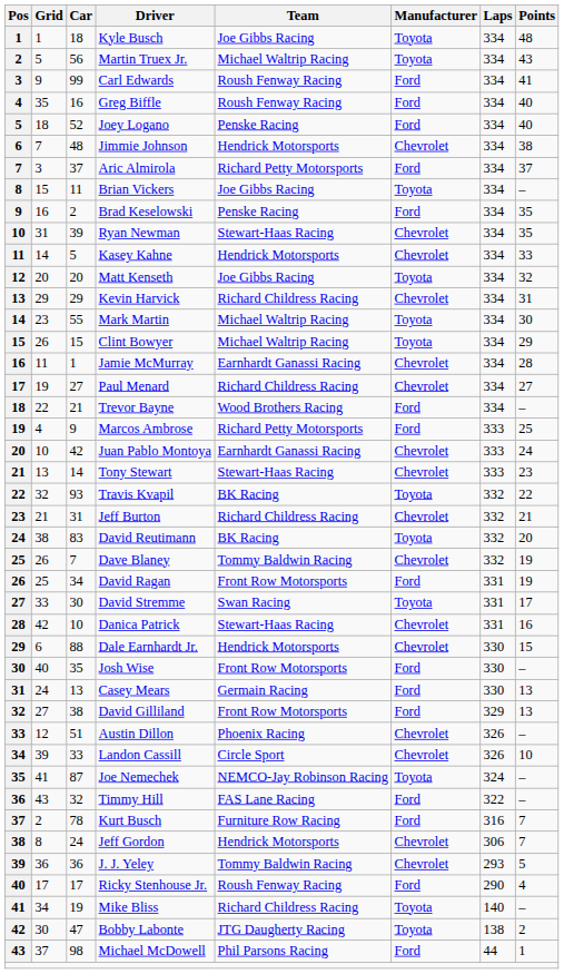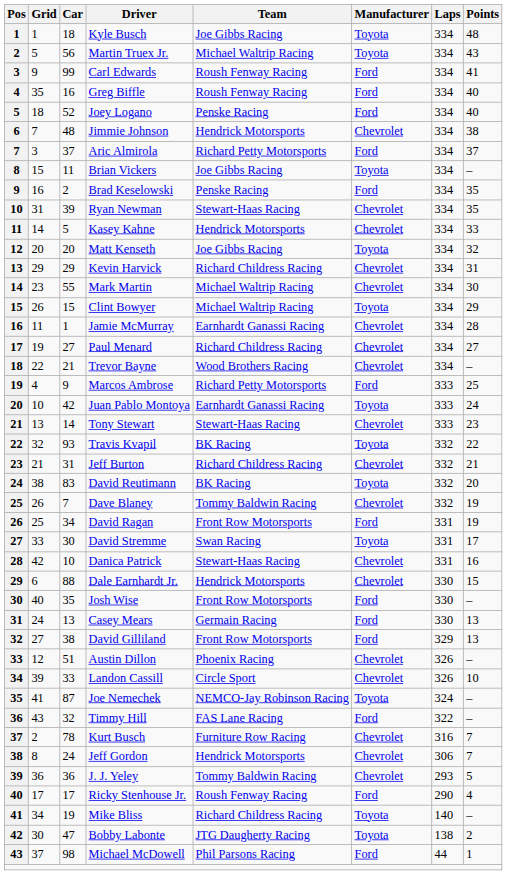 <table class="wikitable" border="1">
 <tr>
 <th>Pos</th>
 <th>Grid</th>
 <th>Car</th>
 <th>Driver</th>
 <th>Team</th>
 <th>Manufacturer</th>
 <th>Laps</th>
 <th>Points</th>
 </tr>
 <tr>
 <th>1</th>
 <td>1</td>
 <td>18</td>
 <td><a href='#'>Kyle Busch</a></td>
 <td><a href='#'>Joe Gibbs Racing</a></td>
 <td><a href='#'>Toyota</a></td>
 <td>334</td>
 <td>48</td>
 </tr>
 <tr>
 <th>2</th>
 <td>5</td>
 <td>56</td>
 <td><a href='#'>Martin Truex Jr.</a></td>
 <td><a href='#'>Michael Waltrip Racing</a></td>
 <td><a href='#'>Toyota</a></td>
 <td>334</td>
 <td>43</td>
 </tr>
 <tr>
 <th>3</th>
 <td>9</td>
 <td>99</td>
 <td><a href='#'>Carl Edwards</a></td>
 <td><a href='#'>Roush Fenway Racing</a></td>
 <td><a href='#'>Ford</a></td>
 <td>334</td>
 <td>41</td>
 </tr>
 <tr>
 <th>4</th>
 <td>35</td>
 <td>16</td>
 <td><a href='#'>Greg Biffle</a></td>
 <td><a href='#'>Roush Fenway Racing</a></td>
 <td><a href='#'>Ford</a></td>
 <td>334</td>
 <td>40</td>
 </tr>
 <tr>
 <th>5</th>
 <td>18</td>
 <td>52</td>
 <td><a href='#'>Joey Logano</a></td>
 <td><a href='#'>Penske Racing</a></td>
 <td><a href='#'>Ford</a></td>
 <td>334</td>
 <td>40</td>
 </tr>
 <tr>
 <th>6</th>
 <td>7</td>
 <td>48</td>
 <td><a href='#'>Jimmie Johnson</a></td>
 <td><a href='#'>Hendrick Motorsports</a></td>
 <td><a href='#'>Chevrolet</a></td>
 <td>334</td>
 <td>38</td>
 </tr>
 <tr>
 <th>7</th>
 <td>3</td>
 <td>37</td>
 <td><a href='#'>Aric Almirola</a></td>
 <td><a href='#'>Richard Petty Motorsports</a></td>
 <td><a href='#'>Ford</a></td>
 <td>334</td>
 <td>37</td>
 </tr>
 <tr>
 <th>8</th>
 <td>15</td>
 <td>11</td>
 <td><a href='#'>Brian Vickers</a></td>
 <td><a href='#'>Joe Gibbs Racing</a></td>
 <td><a href='#'>Toyota</a></td>
 <td>334</td>
 <td>–</td>
 </tr>
 <tr>
 <th>9</th>
 <td>16</td>
 <td>2</td>
 <td><a href='#'>Brad Keselowski</a></td>
 <td><a href='#'>Penske Racing</a></td>
 <td><a href='#'>Ford</a></td>
 <td>334</td>
 <td>35</td>
 </tr>
 <tr>
 <th>10</th>
 <td>31</td>
 <td>39</td>
 <td><a href='#'>Ryan Newman</a></td>
 <td><a href='#'>Stewart-Haas Racing</a></td>
 <td><a href='#'>Chevrolet</a></td>
 <td>334</td>
 <td>35</td>
 </tr>
 <tr>
 <th>11</th>
 <td>14</td>
 <td>5</td>
 <td><a href='#'>Kasey Kahne</a></td>
 <td><a href='#'>Hendrick Motorsports</a></td>
 <td><a href='#'>Chevrolet</a></td>
 <td>334</td>
 <td>33</td>
 </tr>
 <tr>
 <th>12</th>
 <td>20</td>
 <td>20</td>
 <td><a href='#'>Matt Kenseth</a></td>
 <td><a href='#'>Joe Gibbs Racing</a></td>
 <td><a href='#'>Toyota</a></td>
 <td>334</td>
 <td>32</td>
 </tr>
 <tr>
 <th>13</th>
 <td>29</td>
 <td>29</td>
 <td><a href='#'>Kevin Harvick</a></td>
 <td><a href='#'>Richard Childress Racing</a></td>
 <td><a href='#'>Chevrolet</a></td>
 <td>334</td>
 <td>31</td>
 </tr>
 <tr>
 <th>14</th>
 <td>23</td>
 <td>55</td>
 <td><a href='#'>Mark Martin</a></td>
 <td><a href='#'>Michael Waltrip Racing</a></td>
-<td><a href='#'>Toyota</a></td>
+<td><a href='#'>Chevrolet</a></td>
 <td>334</td>
 <td>30</td>
 </tr>
 <tr>
 <th>15</th>
 <td>26</td>
 <td>15</td>
 <td><a href='#'>Clint Bowyer</a></td>
 <td><a href='#'>Michael Waltrip Racing</a></td>
 <td><a href='#'>Toyota</a></td>
 <td>334</td>
 <td>29</td>
 </tr>
 <tr>
 <th>16</th>
 <td>11</td>
 <td>1</td>
 <td><a href='#'>Jamie McMurray</a></td>
 <td><a href='#'>Earnhardt Ganassi Racing</a></td>
 <td><a href='#'>Chevrolet</a></td>
 <td>334</td>
 <td>28</td>
 </tr>
 <tr>
 <th>17</th>
 <td>19</td>
 <td>27</td>
 <td><a href='#'>Paul Menard</a></td>
 <td><a href='#'>Richard Childress Racing</a></td>
 <td><a href='#'>Chevrolet</a></td>
 <td>334</td>
 <td>27</td>
 </tr>
 <tr>
 <th>18</th>
 <td>22</td>
 <td>21</td>
 <td><a href='#'>Trevor Bayne</a></td>
 <td><a href='#'>Wood Brothers Racing</a></td>
-<td><a href='#'>Ford</a></td>
+<td><a href='#'>Chevrolet</a></td>
 <td>334</td>
 <td>–</td>
 </tr>
 <tr>
 <th>19</th>
 <td>4</td>
 <td>9</td>
 <td><a href='#'>Marcos Ambrose</a></td>
 <td><a href='#'>Richard Petty Motorsports</a></td>
 <td><a href='#'>Ford</a></td>
 <td>333</td>
 <td>25</td>
 </tr>
 <tr>
 <th>20</th>
 <td>10</td>
 <td>42</td>
 <td><a href='#'>Juan Pablo Montoya</a></td>
 <td><a href='#'>Earnhardt Ganassi Racing</a></td>
-<td><a href='#'>Chevrolet</a></td>
+<td><a href='#'>Toyota</a></td>
 <td>333</td>
 <td>24</td>
 </tr>
 <tr>
 <th>21</th>
 <td>13</td>
 <td>14</td>
 <td><a href='#'>Tony Stewart</a></td>
 <td><a href='#'>Stewart-Haas Racing</a></td>
 <td><a href='#'>Chevrolet</a></td>
 <td>333</td>
 <td>23</td>
 </tr>
 <tr>
 <th>22</th>
 <td>32</td>
 <td>93</td>
 <td><a href='#'>Travis Kvapil</a></td>
 <td><a href='#'>BK Racing</a></td>
 <td><a href='#'>Toyota</a></td>
 <td>332</td>
 <td>22</td>
 </tr>
 <tr>
 <th>23</th>
 <td>21</td>
 <td>31</td>
 <td><a href='#'>Jeff Burton</a></td>
 <td><a href='#'>Richard Childress Racing</a></td>
 <td><a href='#'>Chevrolet</a></td>
 <td>332</td>
 <td>21</td>
 </tr>
 <tr>
 <th>24</th>
 <td>38</td>
 <td>83</td>
 <td><a href='#'>David Reutimann</a></td>
 <td><a href='#'>BK Racing</a></td>
 <td><a href='#'>Toyota</a></td>
 <td>332</td>
 <td>20</td>
 </tr>
 <tr>
 <th>25</th>
 <td>26</td>
 <td>7</td>
 <td><a href='#'>Dave Blaney</a></td>
 <td><a href='#'>Tommy Baldwin Racing</a></td>
 <td><a href='#'>Chevrolet</a></td>
 <td>332</td>
 <td>19</td>
 </tr>
 <tr>
 <th>26</th>
 <td>25</td>
 <td>34</td>
 <td><a href='#'>David Ragan</a></td>
 <td><a href='#'>Front Row Motorsports</a></td>
 <td><a href='#'>Ford</a></td>
 <td>331</td>
 <td>19</td>
 </tr>
 <tr>
 <th>27</th>
 <td>33</td>
 <td>30</td>
 <td><a href='#'>David Stremme</a></td>
 <td><a href='#'>Swan Racing</a></td>
 <td><a href='#'>Toyota</a></td>
 <td>331</td>
 <td>17</td>
 </tr>
 <tr>
 <th>28</th>
 <td>42</td>
 <td>10</td>
 <td><a href='#'>Danica Patrick</a></td>
 <td><a href='#'>Stewart-Haas Racing</a></td>
 <td><a href='#'>Chevrolet</a></td>
 <td>331</td>
 <td>16</td>
 </tr>
 <tr>
 <th>29</th>
 <td>6</td>
 <td>88</td>
 <td><a href='#'>Dale Earnhardt Jr.</a></td>
 <td><a href='#'>Hendrick Motorsports</a></td>
 <td><a href='#'>Chevrolet</a></td>
 <td>330</td>
 <td>15</td>
 </tr>
 <tr>
 <th>30</th>
 <td>40</td>
 <td>35</td>
 <td><a href='#'>Josh Wise</a></td>
 <td><a href='#'>Front Row Motorsports</a></td>
 <td><a href='#'>Ford</a></td>
 <td>330</td>
 <td>–</td>
 </tr>
 <tr>
 <th>31</th>
 <td>24</td>
 <td>13</td>
 <td><a href='#'>Casey Mears</a></td>
 <td><a href='#'>Germain Racing</a></td>
 <td><a href='#'>Ford</a></td>
 <td>330</td>
 <td>13</td>
 </tr>
 <tr>
 <th>32</th>
 <td>27</td>
 <td>38</td>
 <td><a href='#'>David Gilliland</a></td>
 <td><a href='#'>Front Row Motorsports</a></td>
 <td><a href='#'>Ford</a></td>
 <td>329</td>
 <td>13</td>
 </tr>
 <tr>
 <th>33</th>
 <td>12</td>
 <td>51</td>
 <td><a href='#'>Austin Dillon</a></td>
 <td><a href='#'>Phoenix Racing</a></td>
 <td><a href='#'>Chevrolet</a></td>
 <td>326</td>
 <td>–</td>
 </tr>
 <tr>
 <th>34</th>
 <td>39</td>
 <td>33</td>
 <td><a href='#'>Landon Cassill</a></td>
 <td><a href='#'>Circle Sport</a></td>
 <td><a href='#'>Chevrolet</a></td>
 <td>326</td>
 <td>10</td>
 </tr>
 <tr>
 <th>35</th>
 <td>41</td>
 <td>87</td>
 <td><a href='#'>Joe Nemechek</a></td>
 <td><a href='#'>NEMCO-Jay Robinson Racing</a></td>
 <td><a href='#'>Toyota</a></td>
 <td>324</td>
 <td>–</td>
 </tr>
 <tr>
 <th>36</th>
 <td>43</td>
 <td>32</td>
 <td><a href='#'>Timmy Hill</a></td>
 <td><a href='#'>FAS Lane Racing</a></td>
 <td><a href='#'>Ford</a></td>
 <td>322</td>
 <td>–</td>
 </tr>
 <tr>
 <th>37</th>
 <td>2</td>
 <td>78</td>
 <td><a href='#'>Kurt Busch</a></td>
 <td><a href='#'>Furniture Row Racing</a></td>
-<td><a href='#'>Ford</a></td>
+<td><a href='#'>Chevrolet</a></td>
 <td>316</td>
 <td>7</td>
 </tr>
 <tr>
 <th>38</th>
 <td>8</td>
 <td>24</td>
 <td><a href='#'>Jeff Gordon</a></td>
 <td><a href='#'>Hendrick Motorsports</a></td>
 <td><a href='#'>Chevrolet</a></td>
 <td>306</td>
 <td>7</td>
 </tr>
 <tr>
 <th>39</th>
 <td>36</td>
 <td>36</td>
 <td><a href='#'>J. J. Yeley</a></td>
 <td><a href='#'>Tommy Baldwin Racing</a></td>
 <td><a href='#'>Chevrolet</a></td>
 <td>293</td>
 <td>5</td>
 </tr>
 <tr>
 <th>40</th>
 <td>17</td>
 <td>17</td>
 <td><a href='#'>Ricky Stenhouse Jr.</a></td>
 <td><a href='#'>Roush Fenway Racing</a></td>
 <td><a href='#'>Ford</a></td>
 <td>290</td>
 <td>4</td>
 </tr>
 <tr>
 <th>41</th>
 <td>34</td>
 <td>19</td>
 <td><a href='#'>Mike Bliss</a></td>
 <td><a href='#'>Richard Childress Racing</a></td>
 <td><a href='#'>Toyota</a></td>
 <td>140</td>
 <td>–</td>
 </tr>
 <tr>
 <th>42</th>
 <td>30</td>
 <td>47</td>
 <td><a href='#'>Bobby Labonte</a></td>
 <td><a href='#'>JTG Daugherty Racing</a></td>
 <td><a href='#'>Toyota</a></td>
 <td>138</td>
 <td>2</td>
 </tr>
 <tr>
 <th>43</th>
 <td>37</td>
 <td>98</td>
 <td><a href='#'>Michael McDowell</a></td>
 <td><a href='#'>Phil Parsons Racing</a></td>
 <td><a href='#'>Ford</a></td>
 <td>44</td>
 <td>1</td>
 </tr>
 <tr class="sortbottom">
 <td colspan="9"></td>
 </tr>
 </table>
